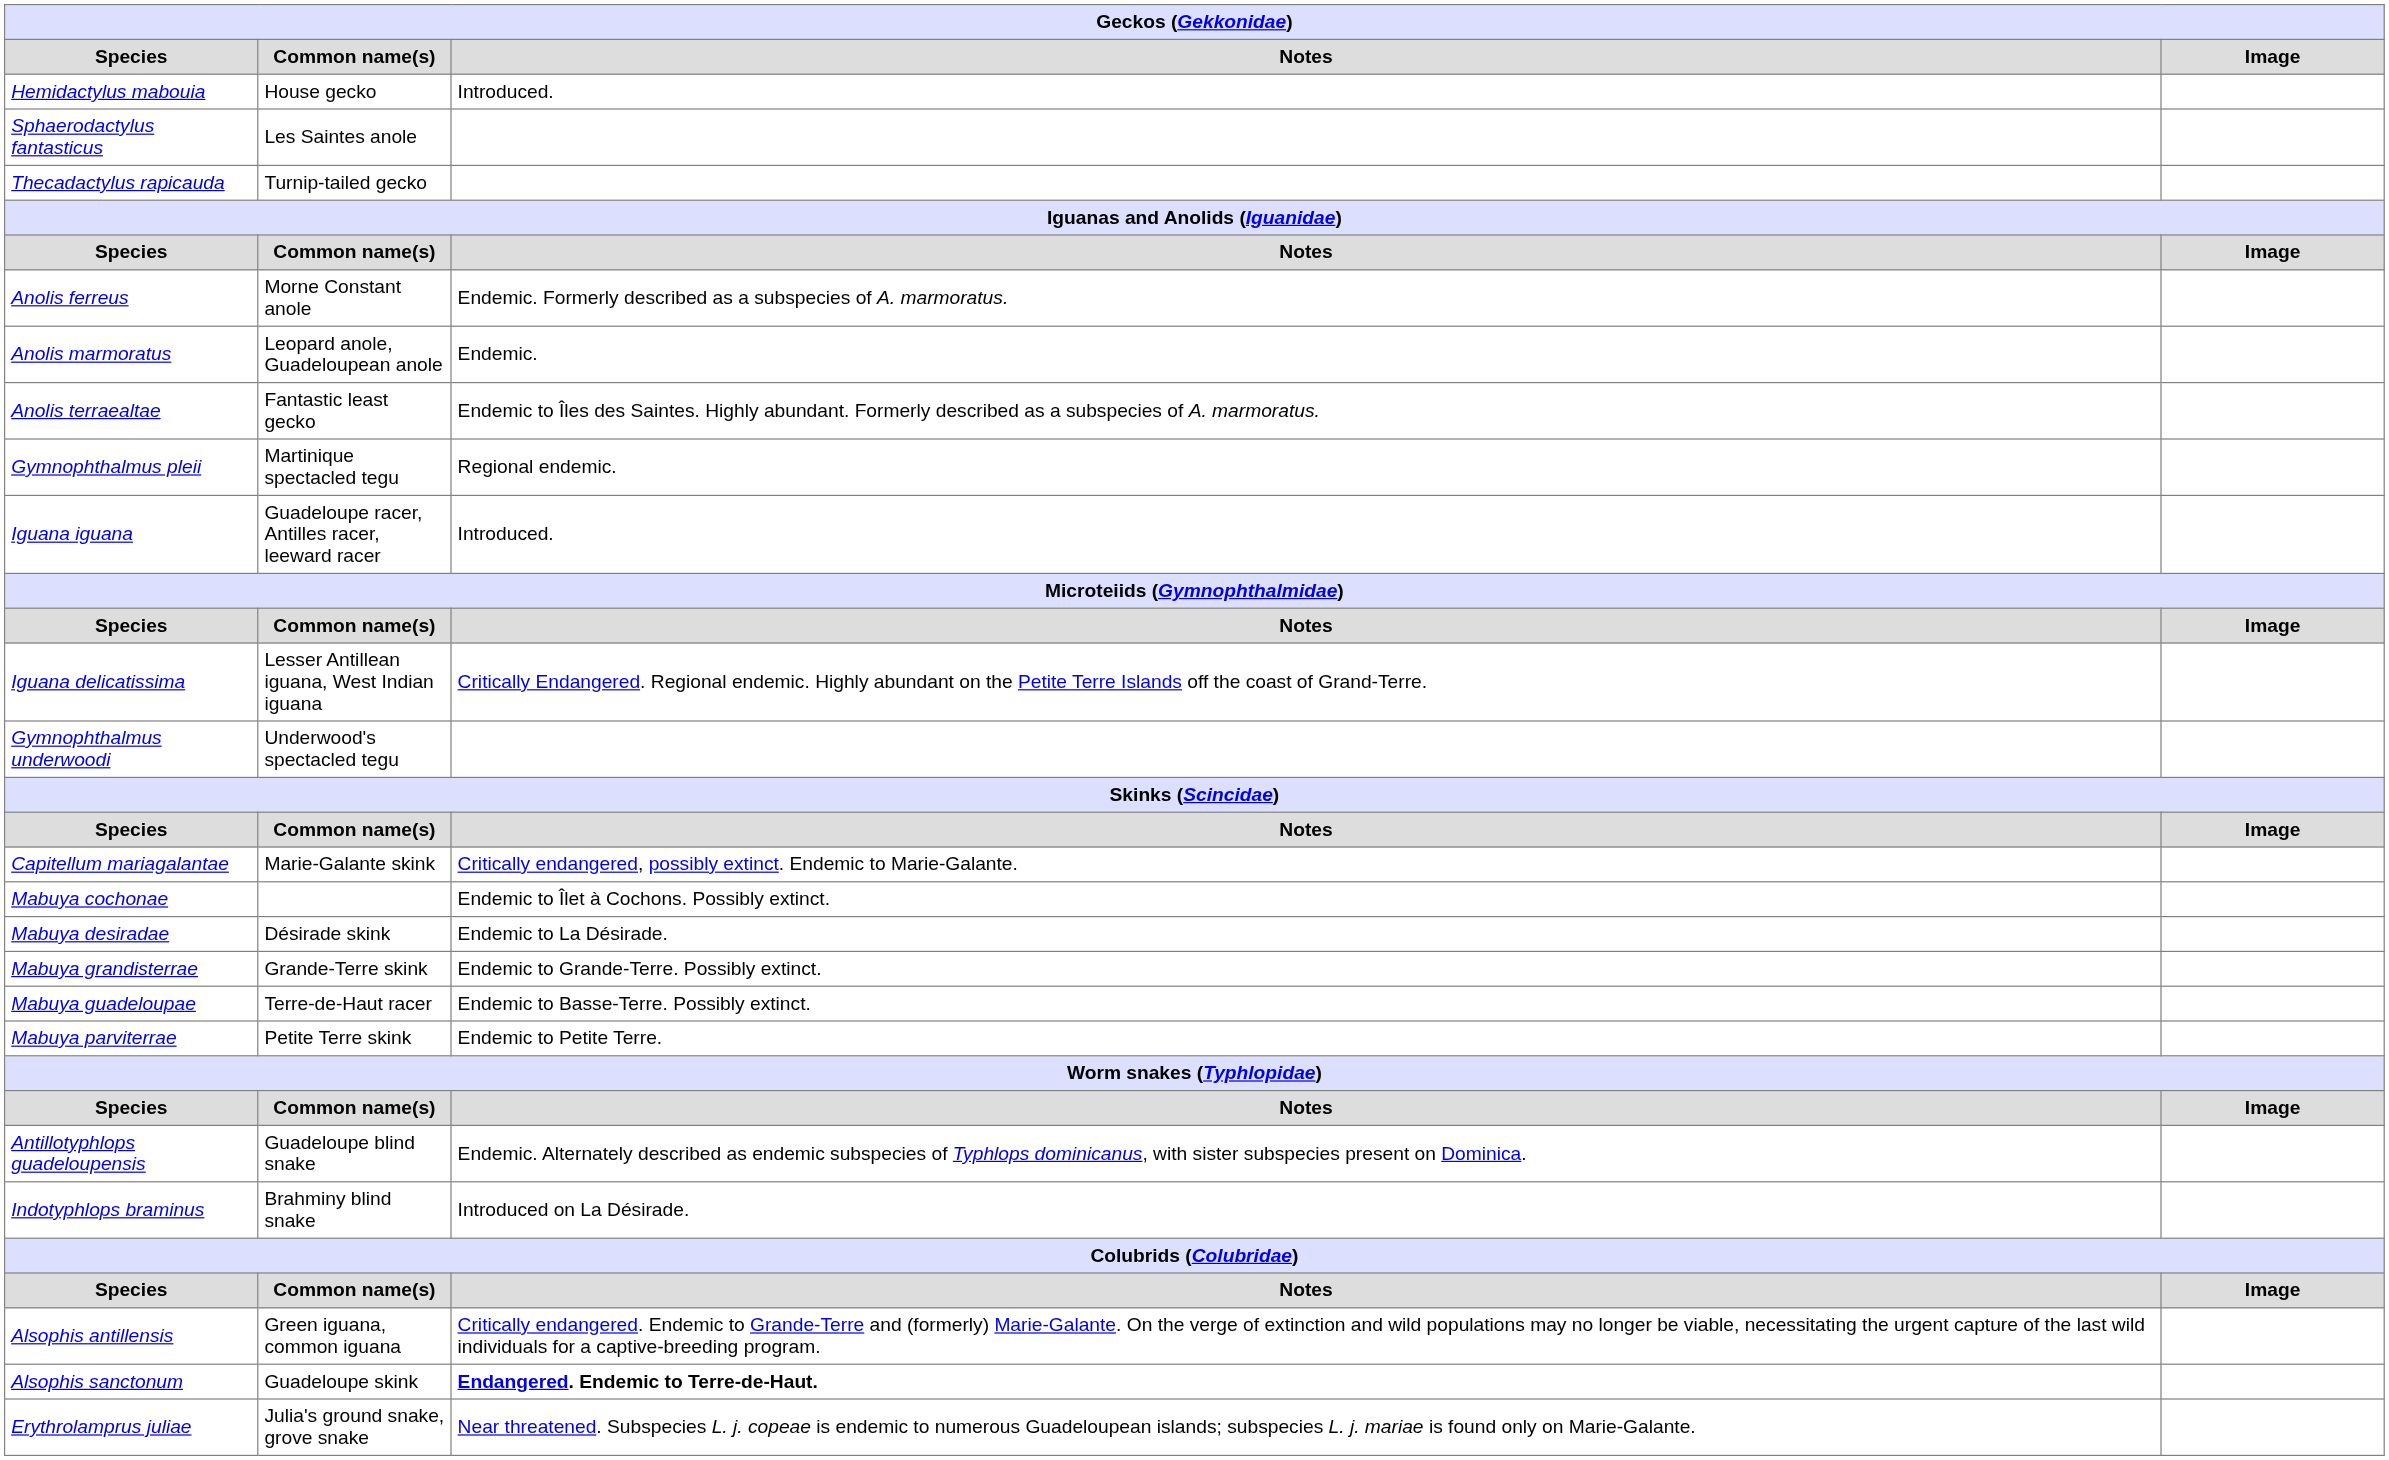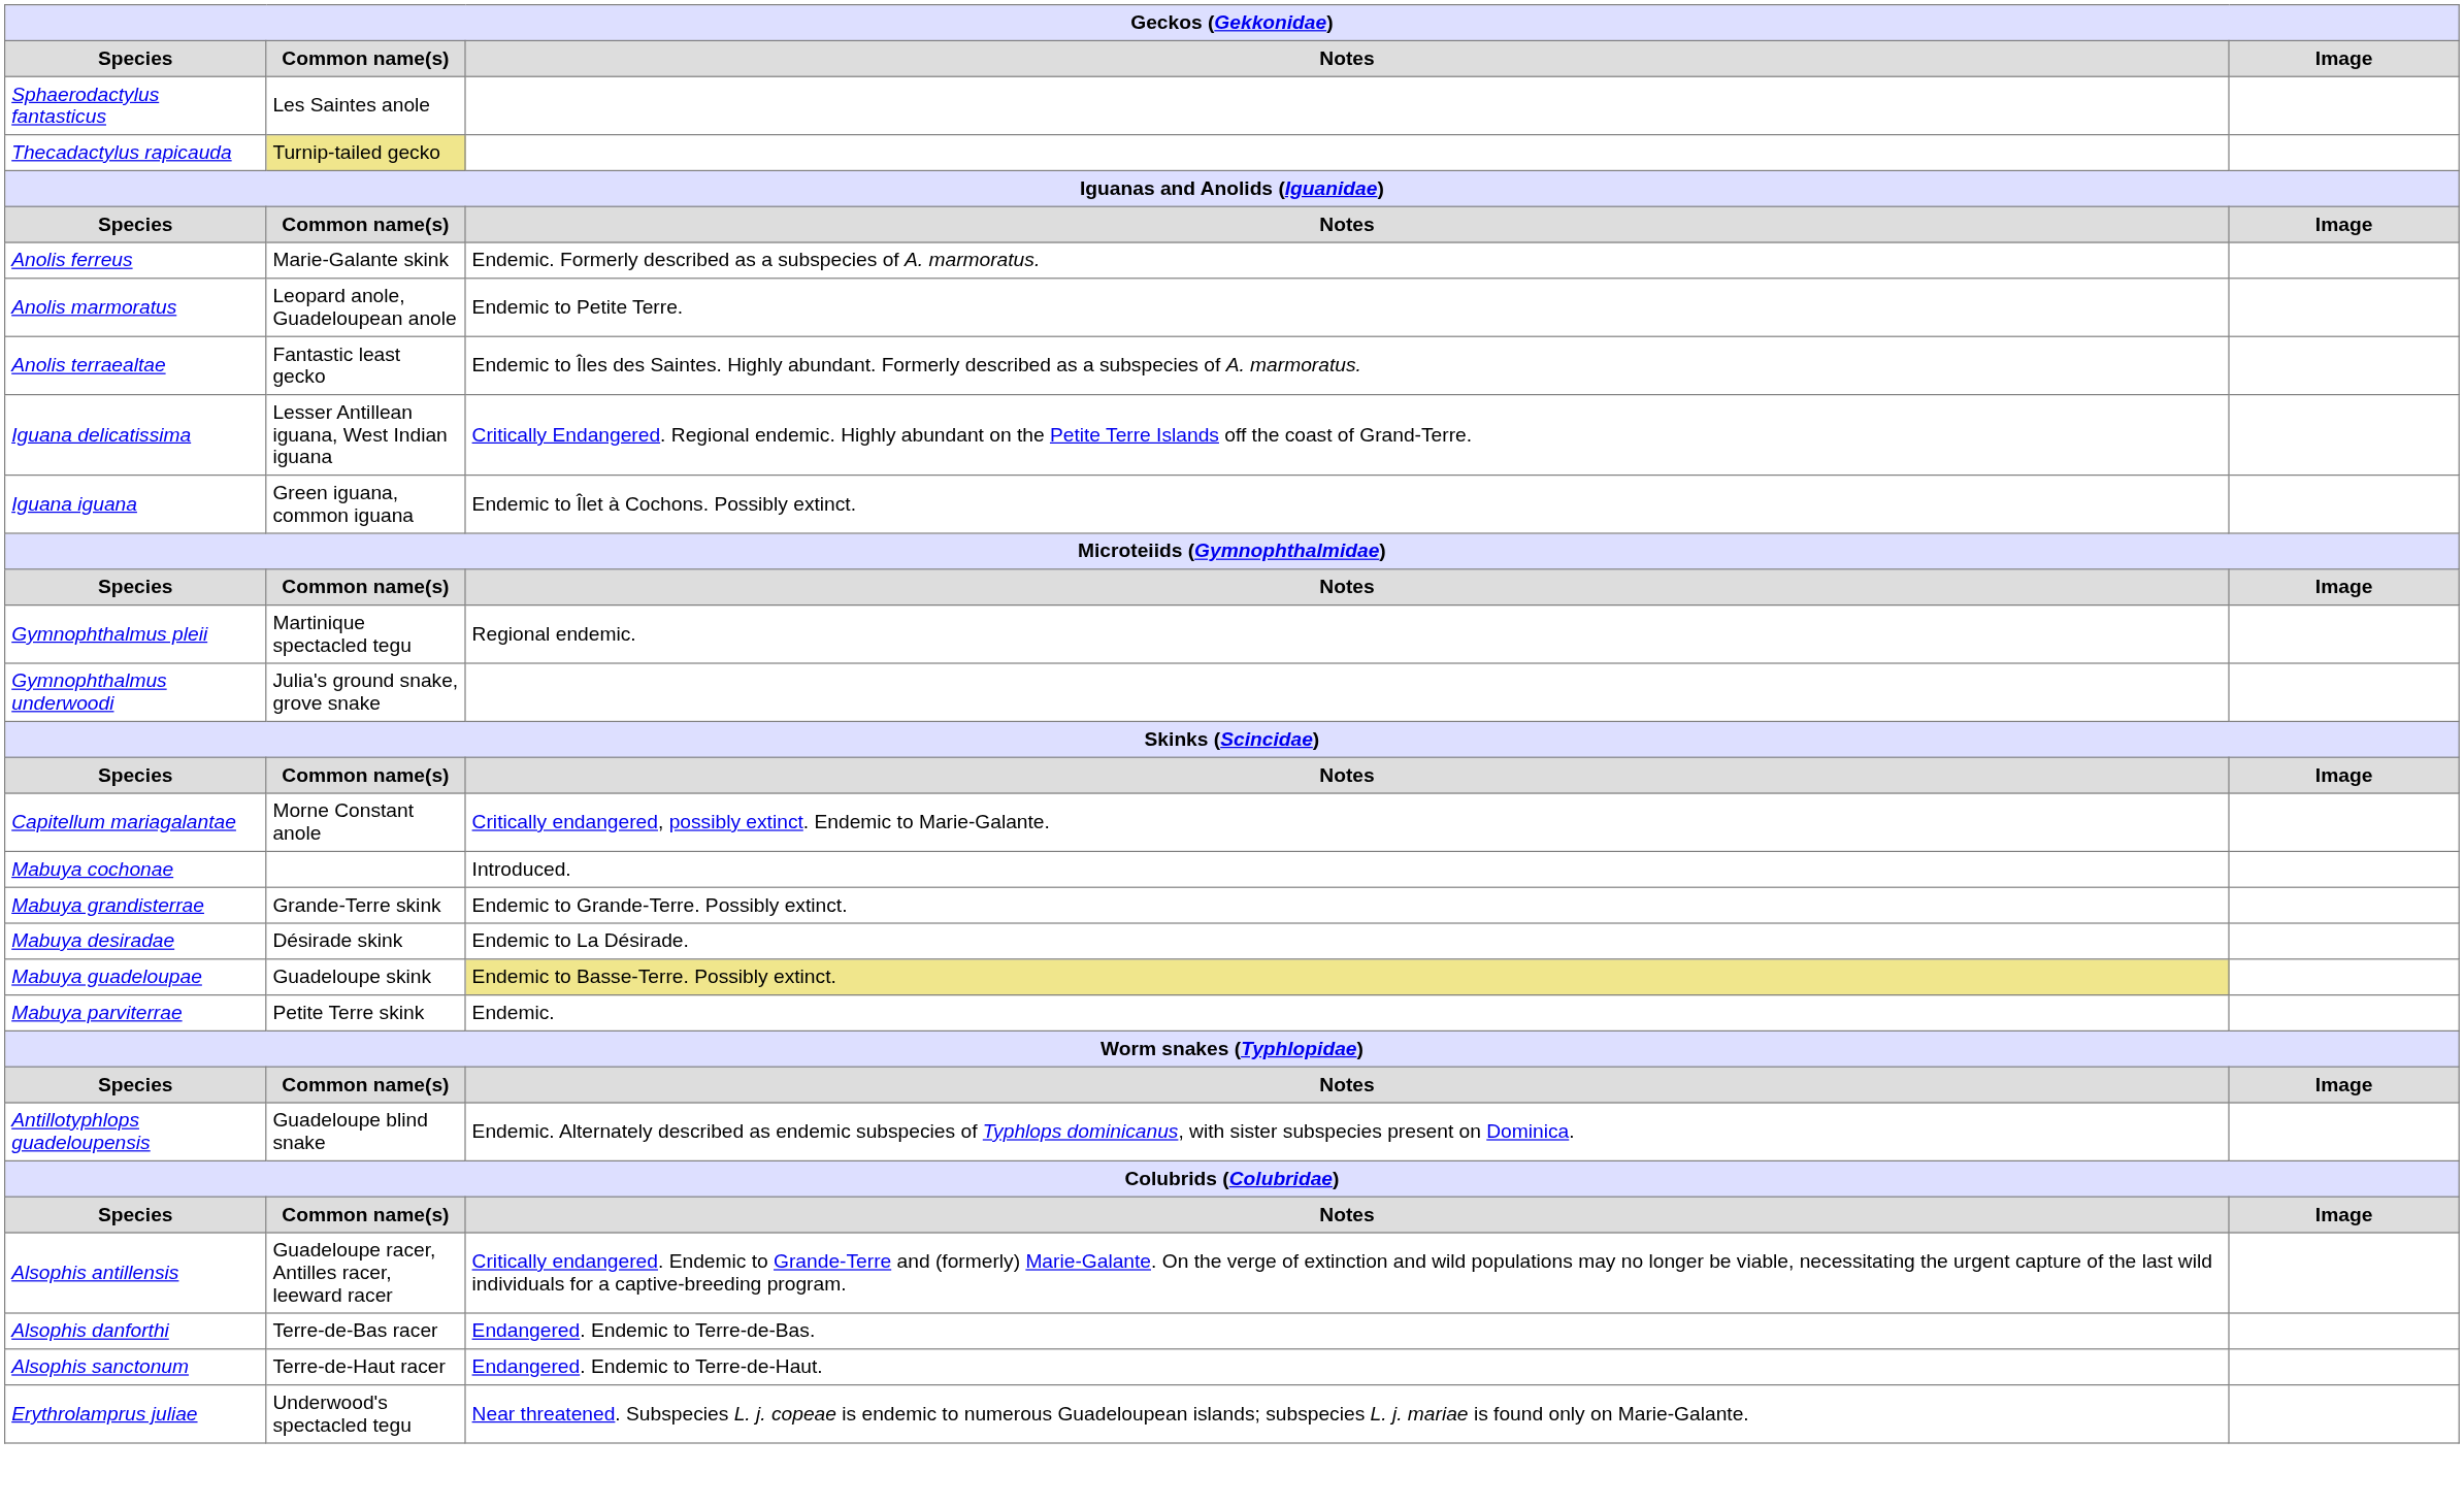 <table border=1 style="border-collapse:collapse;" cellpadding=5 width=100%>
 <tr>
 <th colspan=4 bgcolor=#DDDFFF>Geckos (<em><a href='#'>Gekkonidae</a></em>)</th>
 </tr>
 <tr bgcolor=#DDDDDD align=center>
 <th width=200px>Species</th>
 <th width=150px>Common name(s)</th>
 <th>Notes</th>
 <th width=175px>Image</th>
 </tr>
 <tr>
-<td><em><a href='#'>Hemidactylus mabouia</a></em></td>
-<td>House gecko</td>
-<td>Introduced.</td>
-<td></td>
-</tr>
-<tr>
 <td><em><a href='#'>Sphaerodactylus fantasticus</a></em></td>
 <td>Les Saintes anole</td>
 <td></td>
 <td align=center></td>
 </tr>
 <tr>
 <td><em><a href='#'>Thecadactylus rapicauda</a></em></td>
-<td>Turnip-tailed gecko</td>
+<td style="background: khaki;">Turnip-tailed gecko</td>
 <td></td>
 <td></td>
 </tr>
 <tr>
 <th colspan=4 bgcolor=#DDDFFF>Iguanas and Anolids (<em><a href='#'>Iguanidae</a></em>)</th>
 </tr>
 <tr bgcolor=#DDDDDD align=center>
 <th width=200px>Species</th>
 <th width=150px>Common name(s)</th>
 <th>Notes</th>
 <th width=175px>Image</th>
 </tr>
 <tr>
 <td><em><a href='#'>Anolis ferreus</a></em></td>
-<td>Morne Constant anole</td>
+<td>Marie-Galante skink</td>
 <td>Endemic.  Formerly described as a subspecies of <em>A. marmoratus.</em></td>
 <td></td>
 </tr>
 <tr>
 <td><em><a href='#'>Anolis marmoratus</a></em></td>
 <td>Leopard anole, Guadeloupean anole</td>
-<td>Endemic.</td>
+<td>Endemic to Petite Terre.</td>
 <td></td>
 </tr>
 <tr>
 <td><em><a href='#'>Anolis terraealtae</a></em></td>
 <td>Fantastic least gecko</td>
 <td>Endemic to Îles des Saintes.  Highly abundant.  Formerly described as a subspecies of <em>A. marmoratus.</em></td>
 <td></td>
 </tr>
 <tr>
-<td><em><a href='#'>Gymnophthalmus pleii</a></em></td>
-<td>Martinique spectacled tegu</td>
-<td>Regional endemic.</td>
+<td><em><a href='#'>Iguana delicatissima</a></em></td>
+<td>Lesser Antillean iguana, West Indian iguana</td>
+<td><a href='#'>Critically Endangered</a>.  Regional endemic.  Highly abundant on the <a href='#'>Petite Terre Islands</a> off the coast of Grand-Terre.</td>
 <td></td>
 </tr>
 <tr>
 <td><em><a href='#'>Iguana iguana</a></em></td>
-<td>Guadeloupe racer, Antilles racer, leeward racer</td>
-<td>Introduced.</td>
+<td>Green iguana, common iguana</td>
+<td>Endemic to Îlet à Cochons. Possibly extinct.</td>
 <td></td>
 </tr>
 <tr>
 <th colspan=4 bgcolor=#DDDFFF>Microteiids (<em><a href='#'>Gymnophthalmidae</a></em>)</th>
 </tr>
 <tr bgcolor=#DDDDDD align=center>
 <th width=200px>Species</th>
 <th width=150px>Common name(s)</th>
 <th>Notes</th>
 <th width=175px>Image</th>
 </tr>
 <tr>
-<td><em><a href='#'>Iguana delicatissima</a></em></td>
-<td>Lesser Antillean iguana, West Indian iguana</td>
-<td><a href='#'>Critically Endangered</a>.  Regional endemic.  Highly abundant on the <a href='#'>Petite Terre Islands</a> off the coast of Grand-Terre.</td>
+<td><em><a href='#'>Gymnophthalmus pleii</a></em></td>
+<td>Martinique spectacled tegu</td>
+<td>Regional endemic.</td>
 <td></td>
 </tr>
 <tr>
 <td><em><a href='#'>Gymnophthalmus underwoodi</a></em></td>
-<td>Underwood's spectacled tegu</td>
+<td>Julia's ground snake, grove snake</td>
 <td></td>
 <td></td>
 </tr>
 <tr>
 <th colspan=4 bgcolor=#DDDFFF>Skinks (<em><a href='#'>Scincidae</a></em>)</th>
 </tr>
 <tr bgcolor=#DDDDDD align=center>
 <th width=200px>Species</th>
 <th width=150px>Common name(s)</th>
 <th>Notes</th>
 <th width=175px>Image</th>
 </tr>
 <tr>
 <td><em><a href='#'>Capitellum mariagalantae</a></em></td>
-<td>Marie-Galante skink</td>
+<td>Morne Constant anole</td>
 <td><a href='#'>Critically endangered</a>, <a href='#'>possibly extinct</a>. Endemic to Marie-Galante.</td>
 <td></td>
 </tr>
 <tr>
 <td><em><a href='#'>Mabuya cochonae</a></em></td>
 <td></td>
-<td>Endemic to Îlet à Cochons. Possibly extinct.</td>
+<td>Introduced.</td>
+<td></td>
+</tr>
+<tr>
+<td><em><a href='#'>Mabuya grandisterrae</a></em></td>
+<td>Grande-Terre skink</td>
+<td>Endemic to Grande-Terre. Possibly extinct.</td>
 <td></td>
 </tr>
 <tr>
 <td><em><a href='#'>Mabuya desiradae</a></em></td>
 <td>Désirade skink</td>
 <td>Endemic to La Désirade.</td>
 <td></td>
 </tr>
 <tr>
-<td><em><a href='#'>Mabuya grandisterrae</a></em></td>
-<td>Grande-Terre skink</td>
-<td>Endemic to Grande-Terre. Possibly extinct.</td>
-<td></td>
-</tr>
-<tr>
 <td><em><a href='#'>Mabuya guadeloupae</a></em></td>
-<td>Terre-de-Haut racer</td>
-<td>Endemic to Basse-Terre. Possibly extinct.</td>
+<td>Guadeloupe skink</td>
+<td style="background: khaki;">Endemic to Basse-Terre. Possibly extinct.</td>
 <td></td>
 </tr>
 <tr>
 <td><em><a href='#'>Mabuya parviterrae</a></em></td>
 <td>Petite Terre skink</td>
-<td>Endemic to Petite Terre.</td>
+<td>Endemic.</td>
 <td></td>
 </tr>
 <tr>
 <th colspan=4 bgcolor=#DDDFFF>Worm snakes (<em><a href='#'>Typhlopidae</a></em>)</th>
 </tr>
 <tr bgcolor=#DDDDDD align=center>
 <th width=200px>Species</th>
 <th width=150px>Common name(s)</th>
 <th>Notes</th>
 <th width=175px>Image</th>
 </tr>
 <tr>
 <td><em><a href='#'>Antillotyphlops guadeloupensis</a></em></td>
 <td>Guadeloupe blind snake</td>
 <td>Endemic.  Alternately described as endemic subspecies of <em><a href='#'>Typhlops dominicanus</a></em>, with sister subspecies present on <a href='#'>Dominica</a>.</td>
 <td></td>
 </tr>
 <tr>
-<td><em><a href='#'>Indotyphlops braminus</a></em></td>
-<td>Brahminy blind snake</td>
-<td>Introduced on La Désirade.</td>
-<td></td>
-</tr>
-<tr>
 <th colspan=4 bgcolor=#DDDFFF>Colubrids (<em><a href='#'>Colubridae</a></em>)</th>
 </tr>
 <tr bgcolor=#DDDDDD align=center>
 <th width=200px>Species</th>
 <th width=150px>Common name(s)</th>
 <th>Notes</th>
 <th width=175px>Image</th>
 </tr>
 <tr>
 <td><em><a href='#'>Alsophis antillensis</a></em></td>
-<td>Green iguana, common iguana</td>
+<td>Guadeloupe racer, Antilles racer, leeward racer</td>
 <td><a href='#'>Critically endangered</a>. Endemic to <a href='#'>Grande-Terre</a> and (formerly) <a href='#'>Marie-Galante</a>. On the verge of extinction and wild populations may no longer be viable, necessitating the urgent capture of the last wild individuals for a captive-breeding program.</td>
 <td></td>
 </tr>
 <tr>
+<td><em><a href='#'>Alsophis danforthi</a></em></td>
+<td>Terre-de-Bas racer</td>
+<td><a href='#'>Endangered</a>. Endemic to Terre-de-Bas.</td>
+<td></td>
+</tr>
+<tr>
 <td><em><a href='#'>Alsophis sanctonum</a></em></td>
-<td>Guadeloupe skink</td>
-<td><strong><a href='#'>Endangered</a>. Endemic to Terre-de-Haut.</strong></td>
+<td>Terre-de-Haut racer</td>
+<td><a href='#'>Endangered</a>. Endemic to Terre-de-Haut.</td>
 <td></td>
 </tr>
 <tr>
 <td><em><a href='#'>Erythrolamprus juliae</a></em></td>
-<td>Julia's ground snake, grove snake</td>
+<td>Underwood's spectacled tegu</td>
 <td><a href='#'>Near threatened</a>. Subspecies <em>L. j. copeae</em> is endemic to numerous Guadeloupean islands; subspecies <em>L. j. mariae</em> is found only on Marie-Galante.</td>
 <td></td>
 </tr>
 </table>
